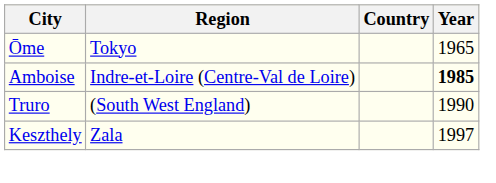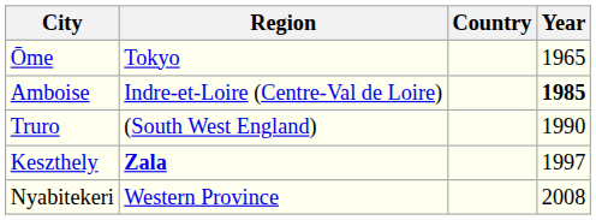 <table class="wikitable" border="1" style="font-size:100%; background:#FFFFEF; float:left;">
 <tr>
 <th>City</th>
 <th>Region</th>
 <th>Country</th>
 <th>Year</th>
 </tr>
 <tr>
 <td><a href='#'>Ōme</a></td>
 <td> <a href='#'>Tokyo</a></td>
 <td></td>
 <td>1965</td>
 </tr>
 <tr>
 <td><a href='#'>Amboise</a></td>
 <td> <a href='#'>Indre-et-Loire</a> (<a href='#'>Centre-Val de Loire</a>)</td>
 <td></td>
 <td><strong>1985</strong></td>
 </tr>
 <tr>
 <td><a href='#'>Truro</a></td>
 <td> (<a href='#'>South West England</a>)</td>
 <td></td>
 <td>1990</td>
 </tr>
 <tr>
 <td><a href='#'>Keszthely</a></td>
-<td> <a href='#'>Zala</a></td>
+<td><strong> <a href='#'>Zala</a></strong></td>
 <td></td>
 <td>1997</td>
 </tr>
+<tr>
+<td>Nyabitekeri</td>
+<td> <a href='#'>Western Province</a></td>
+<td></td>
+<td>2008</td>
+</tr>
 </table>
